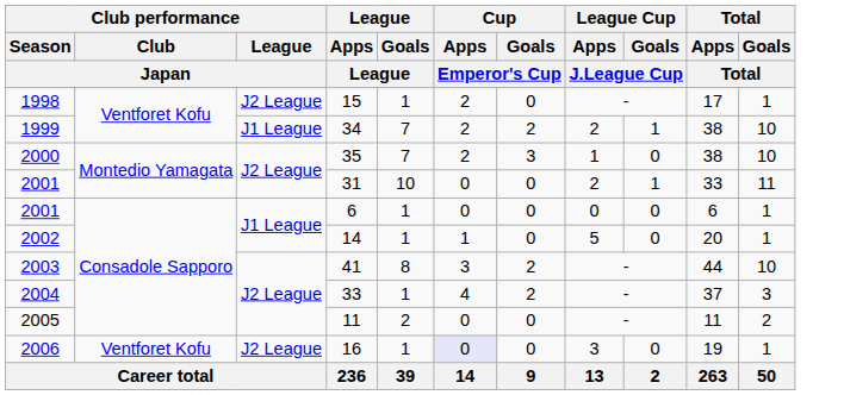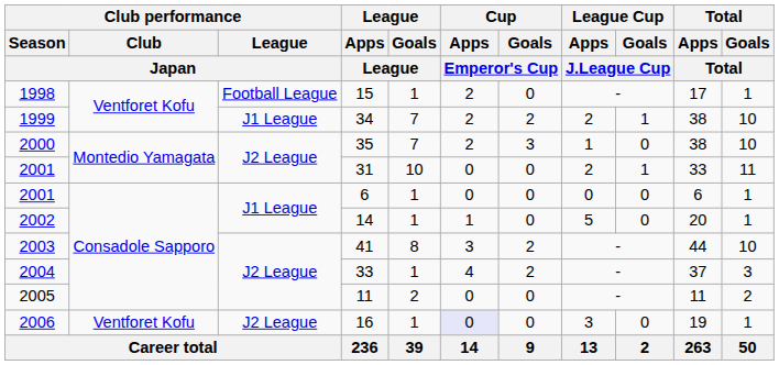 <table class="wikitable" style="text-align:center">
 <tr>
 <th colspan=3>Club performance</th>
 <th colspan=2>League</th>
 <th colspan=2>Cup</th>
 <th colspan=2>League Cup</th>
 <th colspan=2>Total</th>
 </tr>
 <tr>
 <th>Season</th>
 <th>Club</th>
 <th>League</th>
 <th>Apps</th>
 <th>Goals</th>
 <th>Apps</th>
 <th>Goals</th>
 <th>Apps</th>
 <th>Goals</th>
 <th>Apps</th>
 <th>Goals</th>
 </tr>
 <tr>
 <th colspan=3>Japan</th>
 <th colspan=2>League</th>
 <th colspan=2><a href='#'>Emperor's Cup</a></th>
 <th colspan=2><a href='#'>J.League Cup</a></th>
 <th colspan=2>Total</th>
 </tr>
 <tr>
 <td><a href='#'>1998</a></td>
 <td rowspan="2"><a href='#'>Ventforet Kofu</a></td>
-<td><a href='#'>J2 League</a></td>
+<td><a href='#'>Football League</a></td>
 <td>15</td>
 <td>1</td>
 <td>2</td>
 <td>0</td>
 <td colspan="2">-</td>
 <td>17</td>
 <td>1</td>
 </tr>
 <tr>
 <td><a href='#'>1999</a></td>
 <td><a href='#'>J1 League</a></td>
 <td>34</td>
 <td>7</td>
 <td>2</td>
 <td>2</td>
 <td>2</td>
 <td>1</td>
 <td>38</td>
 <td>10</td>
 </tr>
 <tr>
 <td><a href='#'>2000</a></td>
 <td rowspan="2"><a href='#'>Montedio Yamagata</a></td>
 <td rowspan="2"><a href='#'>J2 League</a></td>
 <td>35</td>
 <td>7</td>
 <td>2</td>
 <td>3</td>
 <td>1</td>
 <td>0</td>
 <td>38</td>
 <td>10</td>
 </tr>
 <tr>
 <td><a href='#'>2001</a></td>
 <td>31</td>
 <td>10</td>
 <td>0</td>
 <td>0</td>
 <td>2</td>
 <td>1</td>
 <td>33</td>
 <td>11</td>
 </tr>
 <tr>
 <td><a href='#'>2001</a></td>
 <td rowspan="5"><a href='#'>Consadole Sapporo</a></td>
 <td rowspan="2"><a href='#'>J1 League</a></td>
 <td>6</td>
 <td>1</td>
 <td>0</td>
 <td>0</td>
 <td>0</td>
 <td>0</td>
 <td>6</td>
 <td>1</td>
 </tr>
 <tr>
 <td><a href='#'>2002</a></td>
 <td>14</td>
 <td>1</td>
 <td>1</td>
 <td>0</td>
 <td>5</td>
 <td>0</td>
 <td>20</td>
 <td>1</td>
 </tr>
 <tr>
 <td><a href='#'>2003</a></td>
 <td rowspan="3"><a href='#'>J2 League</a></td>
 <td>41</td>
 <td>8</td>
 <td>3</td>
 <td>2</td>
 <td colspan="2">-</td>
 <td>44</td>
 <td>10</td>
 </tr>
 <tr>
 <td><a href='#'>2004</a></td>
 <td>33</td>
 <td>1</td>
 <td>4</td>
 <td>2</td>
 <td colspan="2">-</td>
 <td>37</td>
 <td>3</td>
 </tr>
 <tr>
 <td>2005</td>
 <td>11</td>
 <td>2</td>
 <td>0</td>
 <td>0</td>
 <td colspan="2">-</td>
 <td>11</td>
 <td>2</td>
 </tr>
 <tr>
 <td><a href='#'>2006</a></td>
 <td><a href='#'>Ventforet Kofu</a></td>
 <td><a href='#'>J2 League</a></td>
 <td>16</td>
 <td>1</td>
 <td style="background: lavender;">0</td>
 <td>0</td>
 <td>3</td>
 <td>0</td>
 <td>19</td>
 <td>1</td>
 </tr>
 <tr>
 <th colspan=3>Career total</th>
 <th>236</th>
 <th>39</th>
 <th>14</th>
 <th>9</th>
 <th>13</th>
 <th>2</th>
 <th>263</th>
 <th>50</th>
 </tr>
 </table>
